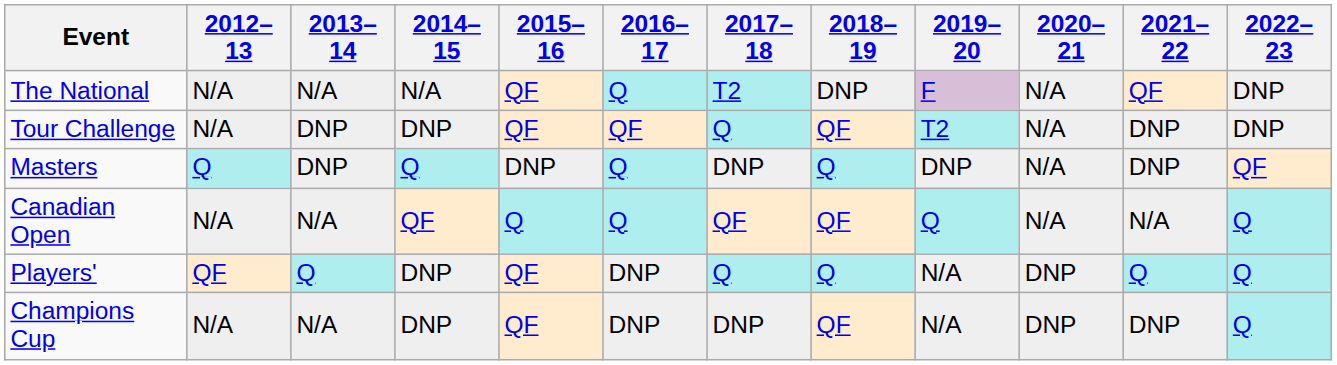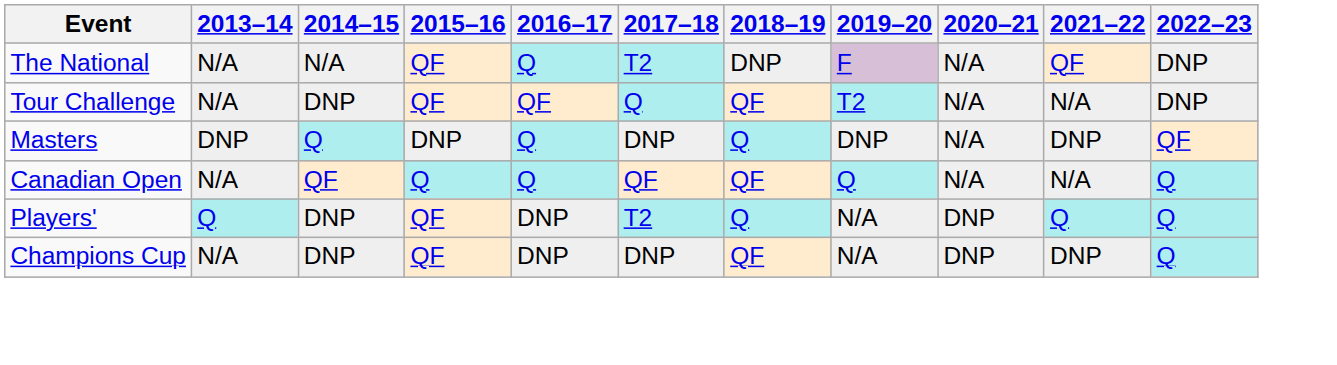 <table class="wikitable" border="1">
 <tr>
 <th>Event</th>
-<th><a href='#'>2012–13</a></th>
 <th><a href='#'>2013–14</a></th>
 <th><a href='#'>2014–15</a></th>
 <th><a href='#'>2015–16</a></th>
 <th><a href='#'>2016–17</a></th>
 <th><a href='#'>2017–18</a></th>
 <th><a href='#'>2018–19</a></th>
 <th><a href='#'>2019–20</a></th>
 <th><a href='#'>2020–21</a></th>
 <th><a href='#'>2021–22</a></th>
 <th><a href='#'>2022–23</a></th>
 </tr>
 <tr>
 <td><a href='#'>The National</a></td>
 <td style="background:#EFEFEF;">N/A</td>
 <td style="background:#EFEFEF;">N/A</td>
-<td style="background:#EFEFEF;">N/A</td>
 <td style="background:#ffebcd;"><a href='#'>QF</a></td>
 <td style="background:#afeeee;"><a href='#'>Q</a></td>
 <td style="background:#afeeee;"><a href='#'>T2</a></td>
 <td style="background:#EFEFEF;">DNP</td>
 <td style="background:thistle;"><a href='#'>F</a></td>
 <td style="background:#EFEFEF;">N/A</td>
 <td style="background:#ffebcd;"><a href='#'>QF</a></td>
 <td style="background:#EFEFEF;">DNP</td>
 </tr>
 <tr>
 <td><a href='#'>Tour Challenge</a></td>
 <td style="background:#EFEFEF;">N/A</td>
 <td style="background:#EFEFEF;">DNP</td>
-<td style="background:#EFEFEF;">DNP</td>
 <td style="background:#ffebcd;"><a href='#'>QF</a></td>
 <td style="background:#ffebcd;"><a href='#'>QF</a></td>
 <td style="background:#afeeee;"><a href='#'>Q</a></td>
 <td style="background:#ffebcd;"><a href='#'>QF</a></td>
 <td style="background:#afeeee;"><a href='#'>T2</a></td>
 <td style="background:#EFEFEF;">N/A</td>
-<td style="background:#EFEFEF;">DNP</td>
+<td style="background:#EFEFEF;">N/A</td>
 <td style="background:#EFEFEF;">DNP</td>
 </tr>
 <tr>
 <td><a href='#'>Masters</a></td>
-<td style="background:#afeeee;"><a href='#'>Q</a></td>
 <td style="background:#EFEFEF;">DNP</td>
 <td style="background:#afeeee;"><a href='#'>Q</a></td>
 <td style="background:#EFEFEF;">DNP</td>
 <td style="background:#afeeee;"><a href='#'>Q</a></td>
 <td style="background:#EFEFEF;">DNP</td>
 <td style="background:#afeeee;"><a href='#'>Q</a></td>
 <td style="background:#EFEFEF;">DNP</td>
 <td style="background:#EFEFEF;">N/A</td>
 <td style="background:#EFEFEF;">DNP</td>
 <td style="background:#ffebcd;"><a href='#'>QF</a></td>
 </tr>
 <tr>
 <td><a href='#'>Canadian Open</a></td>
 <td style="background:#EFEFEF;">N/A</td>
-<td style="background:#EFEFEF;">N/A</td>
 <td style="background:#ffebcd;"><a href='#'>QF</a></td>
 <td style="background:#afeeee;"><a href='#'>Q</a></td>
 <td style="background:#afeeee;"><a href='#'>Q</a></td>
 <td style="background:#ffebcd;"><a href='#'>QF</a></td>
 <td style="background:#ffebcd;"><a href='#'>QF</a></td>
 <td style="background:#afeeee;"><a href='#'>Q</a></td>
 <td style="background:#EFEFEF;">N/A</td>
 <td style="background:#EFEFEF;">N/A</td>
 <td style="background:#afeeee;"><a href='#'>Q</a></td>
 </tr>
 <tr>
 <td><a href='#'>Players'</a></td>
-<td style="background:#ffebcd;"><a href='#'>QF</a></td>
 <td style="background:#afeeee;"><a href='#'>Q</a></td>
 <td style="background:#EFEFEF;">DNP</td>
 <td style="background:#ffebcd;"><a href='#'>QF</a></td>
 <td style="background:#EFEFEF;">DNP</td>
-<td style="background:#afeeee;"><a href='#'>Q</a></td>
+<td style="background:#afeeee;"><a href='#'>T2</a></td>
 <td style="background:#afeeee;"><a href='#'>Q</a></td>
 <td style="background:#EFEFEF;">N/A</td>
 <td style="background:#EFEFEF;">DNP</td>
 <td style="background:#afeeee;"><a href='#'>Q</a></td>
 <td style="background:#afeeee;"><a href='#'>Q</a></td>
 </tr>
 <tr>
 <td><a href='#'>Champions Cup</a></td>
-<td style="background:#EFEFEF;">N/A</td>
 <td style="background:#EFEFEF;">N/A</td>
 <td style="background:#EFEFEF;">DNP</td>
 <td style="background:#ffebcd;"><a href='#'>QF</a></td>
 <td style="background:#EFEFEF;">DNP</td>
 <td style="background:#EFEFEF;">DNP</td>
 <td style="background:#ffebcd;"><a href='#'>QF</a></td>
 <td style="background:#EFEFEF;">N/A</td>
 <td style="background:#EFEFEF;">DNP</td>
 <td style="background:#EFEFEF;">DNP</td>
 <td style="background:#afeeee;"><a href='#'>Q</a></td>
 </tr>
 </table>
